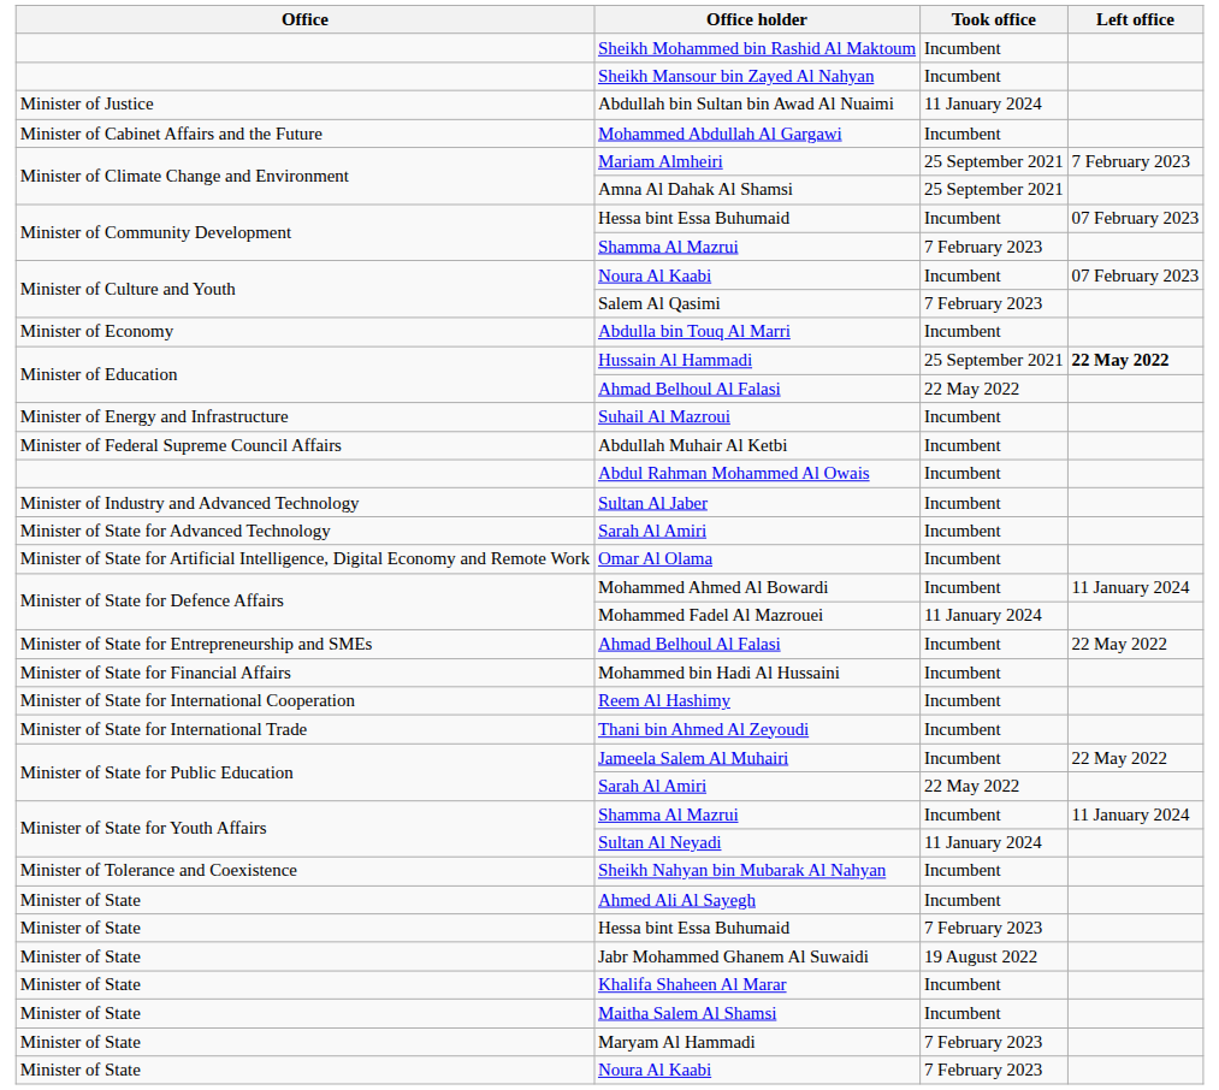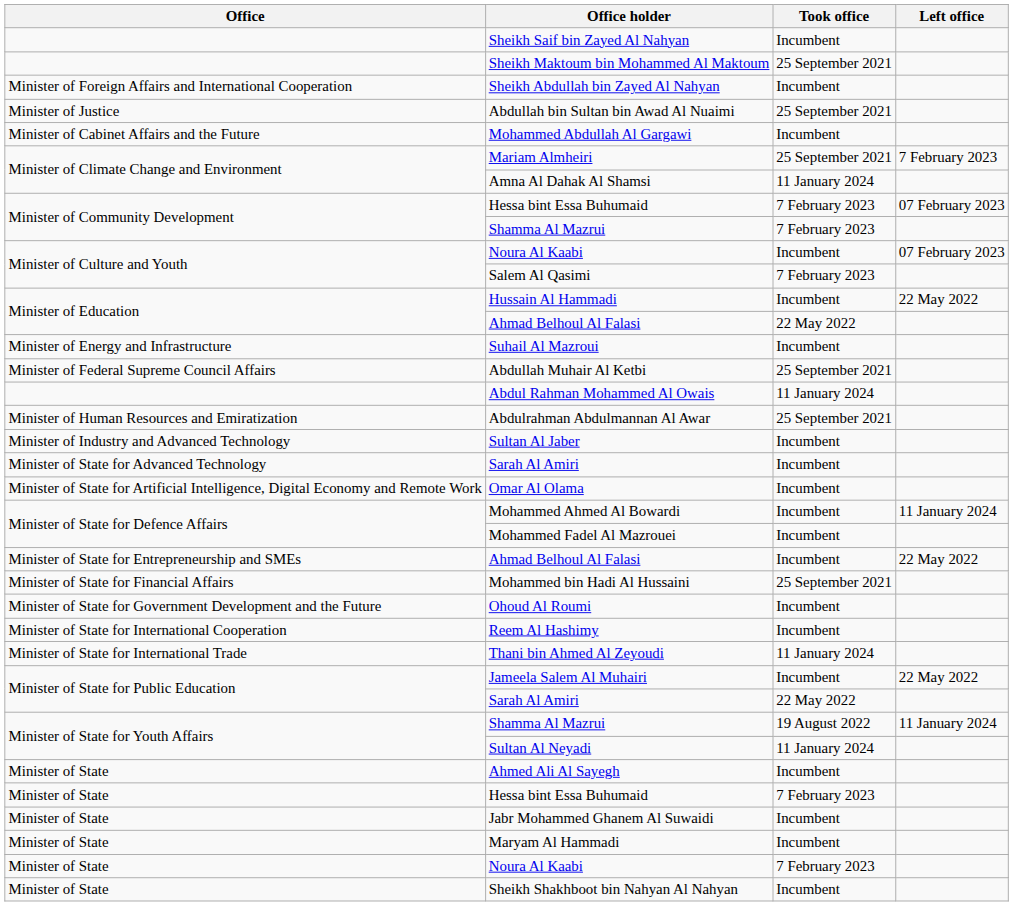 <table class="wikitable" style="margin-left: auto; margin-right: auto; border: none;">
 <tr>
 <th>Office</th>
 <th>Office holder</th>
 <th>Took office</th>
 <th>Left office</th>
 </tr>
 <tr>
 <td></td>
-<td><a href='#'>Sheikh Mohammed bin Rashid Al Maktoum</a></td>
+<td><a href='#'>Sheikh Saif bin Zayed Al Nahyan</a></td>
 <td>Incumbent</td>
 <td></td>
 </tr>
 <tr>
 <td></td>
-<td><a href='#'>Sheikh Mansour bin Zayed Al Nahyan</a></td>
+<td><a href='#'>Sheikh Maktoum bin Mohammed Al Maktoum</a></td>
+<td>25 September 2021</td>
+<td></td>
+</tr>
+<tr>
+<td>Minister of Foreign Affairs and International Cooperation</td>
+<td><a href='#'>Sheikh Abdullah bin Zayed Al Nahyan</a></td>
 <td>Incumbent</td>
 <td></td>
 </tr>
 <tr>
 <td>Minister of Justice</td>
 <td>Abdullah bin Sultan bin Awad Al Nuaimi</td>
-<td>11 January 2024</td>
+<td>25 September 2021</td>
 <td></td>
 </tr>
 <tr>
 <td>Minister of Cabinet Affairs and the Future</td>
 <td><a href='#'>Mohammed Abdullah Al Gargawi</a></td>
 <td>Incumbent</td>
 <td></td>
 </tr>
 <tr>
 <td rowspan="2">Minister of Climate Change and Environment</td>
 <td><a href='#'>Mariam Almheiri</a></td>
 <td>25 September 2021</td>
 <td>7 February 2023</td>
 </tr>
 <tr>
 <td>Amna Al Dahak Al Shamsi</td>
-<td>25 September 2021</td>
+<td>11 January 2024</td>
 <td></td>
 </tr>
 <tr>
 <td rowspan="2">Minister of Community Development</td>
 <td>Hessa bint Essa Buhumaid</td>
-<td>Incumbent</td>
+<td>7 February 2023</td>
 <td>07 February 2023</td>
 </tr>
 <tr>
 <td><a href='#'>Shamma Al Mazrui</a></td>
 <td>7 February 2023</td>
 <td></td>
 </tr>
 <tr>
 <td rowspan="2">Minister of Culture and Youth</td>
 <td><a href='#'>Noura Al Kaabi</a></td>
 <td>Incumbent</td>
 <td>07 February 2023</td>
 </tr>
 <tr>
 <td>Salem Al Qasimi</td>
 <td>7 February 2023</td>
 <td></td>
 </tr>
 <tr>
-<td>Minister of Economy</td>
-<td><a href='#'>Abdulla bin Touq Al Marri</a></td>
-<td>Incumbent</td>
-<td></td>
-</tr>
-<tr>
 <td rowspan="2">Minister of Education</td>
 <td><a href='#'>Hussain Al Hammadi</a></td>
-<td>25 September 2021</td>
-<td><strong>22 May 2022</strong></td>
+<td>Incumbent</td>
+<td>22 May 2022</td>
 </tr>
 <tr>
 <td><a href='#'>Ahmad Belhoul Al Falasi</a></td>
 <td>22 May 2022</td>
 <td></td>
 </tr>
 <tr>
 <td>Minister of Energy and Infrastructure</td>
 <td><a href='#'>Suhail Al Mazroui</a></td>
 <td>Incumbent</td>
 <td></td>
 </tr>
 <tr>
 <td>Minister of Federal Supreme Council Affairs</td>
 <td>Abdullah Muhair Al Ketbi</td>
-<td>Incumbent</td>
+<td>25 September 2021</td>
 <td></td>
 </tr>
 <tr>
 <td></td>
 <td><a href='#'>Abdul Rahman Mohammed Al Owais</a></td>
-<td>Incumbent</td>
+<td>11 January 2024</td>
+<td></td>
+</tr>
+<tr>
+<td>Minister of Human Resources and Emiratization</td>
+<td>Abdulrahman Abdulmannan Al Awar</td>
+<td>25 September 2021</td>
 <td></td>
 </tr>
 <tr>
 <td>Minister of Industry and Advanced Technology</td>
 <td><a href='#'>Sultan Al Jaber</a></td>
 <td>Incumbent</td>
 <td></td>
 </tr>
 <tr>
 <td>Minister of State for Advanced Technology</td>
 <td><a href='#'>Sarah Al Amiri</a></td>
 <td>Incumbent</td>
 <td></td>
 </tr>
 <tr>
 <td>Minister of State for Artificial Intelligence, Digital Economy and Remote Work</td>
 <td><a href='#'>Omar Al Olama</a></td>
 <td>Incumbent</td>
 <td></td>
 </tr>
 <tr>
 <td rowspan="2">Minister of State for Defence Affairs</td>
 <td>Mohammed Ahmed Al Bowardi</td>
 <td>Incumbent</td>
 <td>11 January 2024</td>
 </tr>
 <tr>
 <td>Mohammed Fadel Al Mazrouei</td>
-<td>11 January 2024</td>
+<td>Incumbent</td>
 <td></td>
 </tr>
 <tr>
 <td>Minister of State for Entrepreneurship and SMEs</td>
 <td><a href='#'>Ahmad Belhoul Al Falasi</a></td>
 <td>Incumbent</td>
 <td>22 May 2022</td>
 </tr>
 <tr>
 <td>Minister of State for Financial Affairs</td>
 <td>Mohammed bin Hadi Al Hussaini</td>
+<td>25 September 2021</td>
+<td></td>
+</tr>
+<tr>
+<td>Minister of State for Government Development and the Future</td>
+<td><a href='#'>Ohoud Al Roumi</a></td>
 <td>Incumbent</td>
 <td></td>
 </tr>
 <tr>
 <td>Minister of State for International Cooperation</td>
 <td><a href='#'>Reem Al Hashimy</a></td>
 <td>Incumbent</td>
 <td></td>
 </tr>
 <tr>
 <td>Minister of State for International Trade</td>
 <td><a href='#'>Thani bin Ahmed Al Zeyoudi</a></td>
-<td>Incumbent</td>
+<td>11 January 2024</td>
 <td></td>
 </tr>
 <tr>
 <td rowspan="2">Minister of State for Public Education</td>
 <td><a href='#'>Jameela Salem Al Muhairi</a></td>
 <td>Incumbent</td>
 <td>22 May 2022</td>
 </tr>
 <tr>
 <td><a href='#'>Sarah Al Amiri</a></td>
 <td>22 May 2022</td>
 <td></td>
 </tr>
 <tr>
 <td rowspan="2">Minister of State for Youth Affairs</td>
 <td><a href='#'>Shamma Al Mazrui</a></td>
-<td>Incumbent</td>
+<td>19 August 2022</td>
 <td>11 January 2024</td>
 </tr>
 <tr>
 <td><a href='#'>Sultan Al Neyadi</a></td>
 <td>11 January 2024</td>
-<td></td>
-</tr>
-<tr>
-<td>Minister of Tolerance and Coexistence</td>
-<td><a href='#'>Sheikh Nahyan bin Mubarak Al Nahyan</a></td>
-<td>Incumbent</td>
 <td></td>
 </tr>
 <tr>
 <td>Minister of State</td>
 <td><a href='#'>Ahmed Ali Al Sayegh</a></td>
 <td>Incumbent</td>
 <td></td>
 </tr>
 <tr>
 <td>Minister of State</td>
 <td>Hessa bint Essa Buhumaid</td>
 <td>7 February 2023</td>
 <td></td>
 </tr>
 <tr>
 <td>Minister of State</td>
 <td>Jabr Mohammed Ghanem Al Suwaidi</td>
-<td>19 August 2022</td>
-<td></td>
-</tr>
-<tr>
-<td>Minister of State</td>
-<td><a href='#'>Khalifa Shaheen Al Marar</a></td>
-<td>Incumbent</td>
-<td></td>
-</tr>
-<tr>
-<td>Minister of State</td>
-<td><a href='#'>Maitha Salem Al Shamsi</a></td>
 <td>Incumbent</td>
 <td></td>
 </tr>
 <tr>
 <td>Minister of State</td>
 <td>Maryam Al Hammadi</td>
-<td>7 February 2023</td>
+<td>Incumbent</td>
 <td></td>
 </tr>
 <tr>
 <td>Minister of State</td>
 <td><a href='#'>Noura Al Kaabi</a></td>
 <td>7 February 2023</td>
 <td></td>
 </tr>
+<tr>
+<td>Minister of State</td>
+<td>Sheikh Shakhboot bin Nahyan Al Nahyan</td>
+<td>Incumbent</td>
+<td></td>
+</tr>
 </table>
